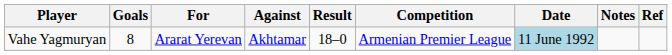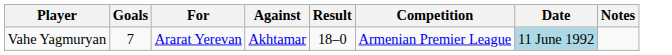 <table class="wikitable" style="text-align:center;">
 <tr>
 <th>Player</th>
 <th>Goals</th>
 <th>For</th>
 <th>Against</th>
 <th>Result</th>
 <th>Competition</th>
 <th>Date</th>
 <th>Notes</th>
-<th>Ref</th>
 </tr>
 <tr>
 <td align="left">Vahe Yagmuryan</td>
-<td>8</td>
+<td>7</td>
 <td><a href='#'>Ararat Yerevan</a></td>
 <td><a href='#'>Akhtamar</a></td>
 <td>18–0</td>
 <td><a href='#'>Armenian Premier League</a></td>
 <td style="background: lightblue;">11 June 1992</td>
 <td></td>
-<td></td>
 </tr>
 </table>
